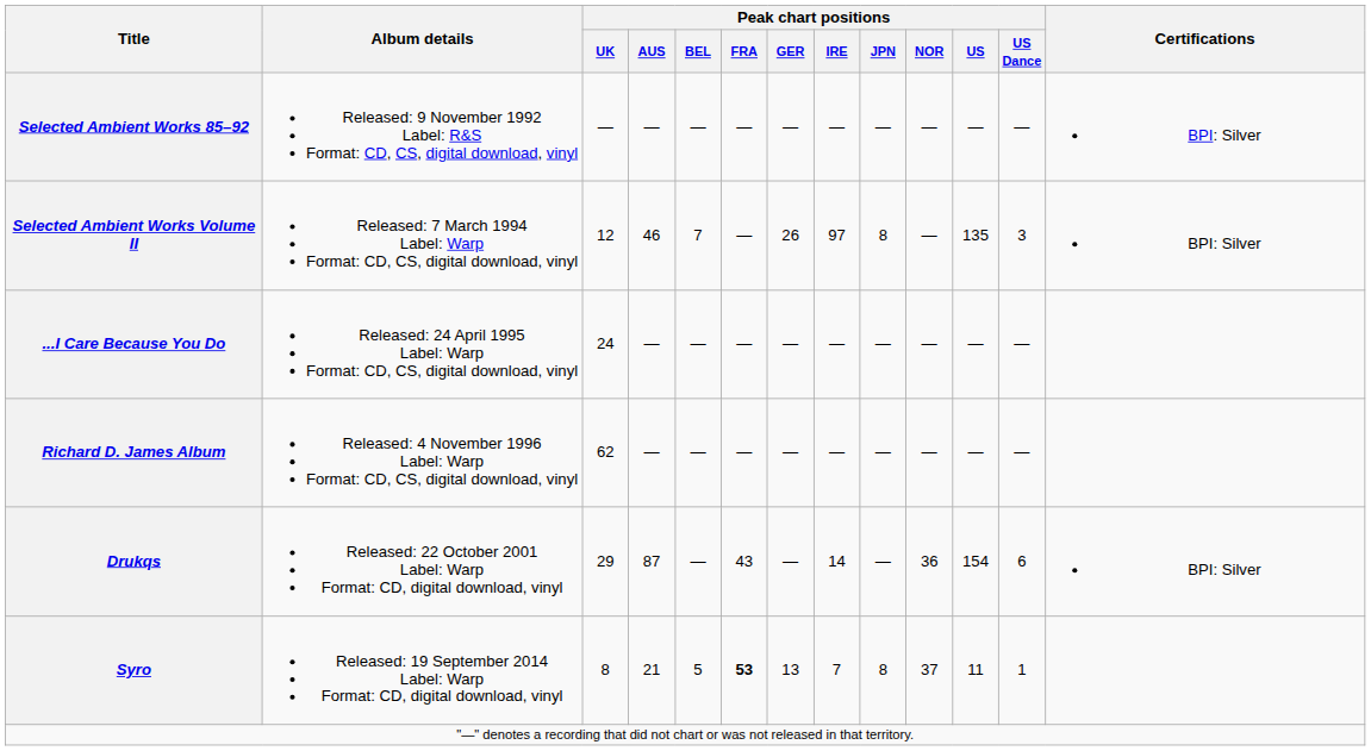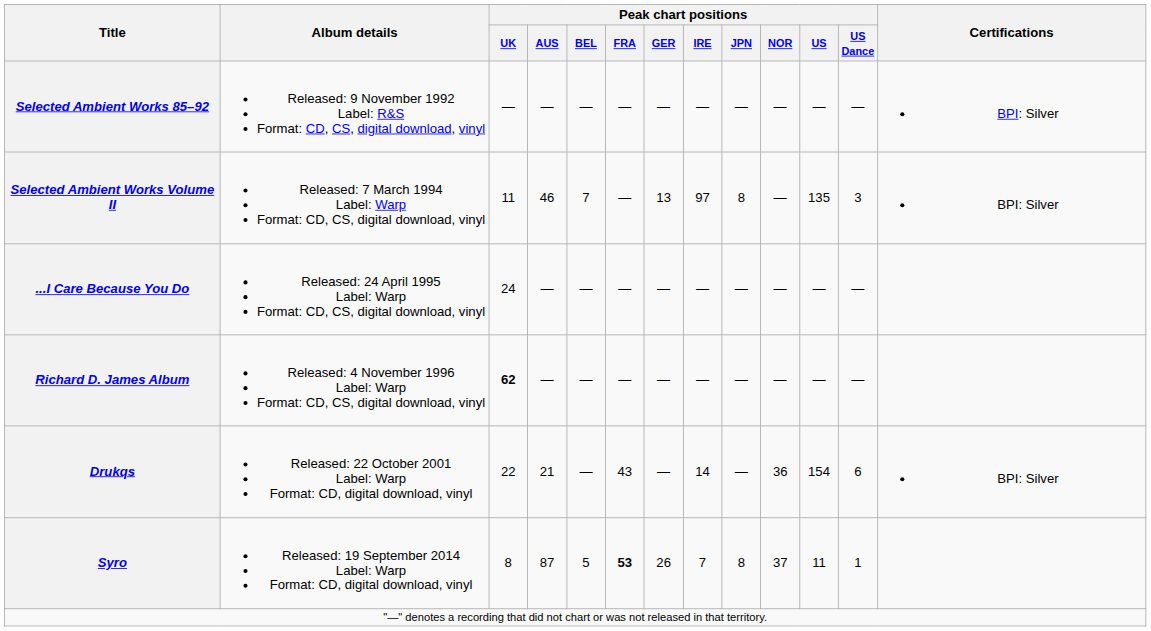 <table class="wikitable plainrowheaders" style="text-align:center;">
 <tr>
 <th scope="col" rowspan="2" style="width:16em">Title</th>
 <th scope="col" rowspan="2" style="width:20em">Album details</th>
 <th scope="col" colspan="10">Peak chart positions</th>
 <th scope="col" rowspan="2" style="width:20em">Certifications</th>
 </tr>
 <tr>
 <th scope="col" style="width:2.5em"><small><a href='#'>UK</a></small><br></th>
 <th style="width:2.5em"><small><a href='#'>AUS</a></small><br></th>
 <th style="width:2.5em"><small><a href='#'>BEL</a></small><br></th>
 <th scope="col" style="width:2.5em"><small><a href='#'>FRA</a></small><br></th>
 <th scope="col" style="width:2.5em"><small><a href='#'>GER</a></small><br></th>
 <th scope="col" style="width:2.5em"><small><a href='#'>IRE</a></small><br></th>
 <th scope="col" style="width:2.5em"><small><a href='#'>JPN</a></small><br></th>
 <th scope="col" style="width:2.5em"><small><a href='#'>NOR</a></small><br></th>
 <th scope="col" style="width:2.5em"><small><a href='#'>US</a></small><br></th>
 <th scope="col" style="width:2.5em"><small><a href='#'>US<br>Dance</a></small><br></th>
 </tr>
 <tr>
 <th scope="row"><em><a href='#'>Selected Ambient Works 85–92</a></em></th>
 <td><br><ul><li>Released: 9 November 1992</li><li>Label: <a href='#'>R&S</a></li><li>Format: <a href='#'>CD</a>, <a href='#'>CS</a>, <a href='#'>digital download</a>, <a href='#'>vinyl</a></li></ul></td>
 <td>—</td>
 <td>—</td>
 <td>—</td>
 <td>—</td>
 <td>—</td>
 <td>—</td>
 <td>—</td>
 <td>—</td>
 <td>—</td>
 <td>—</td>
 <td><br><ul><li><a href='#'>BPI</a>: Silver</li></ul></td>
 </tr>
 <tr>
 <th scope="row"><em><a href='#'>Selected Ambient Works Volume II</a></em></th>
 <td><br><ul><li>Released: 7 March 1994</li><li>Label: <a href='#'>Warp</a></li><li>Format: CD, CS, digital download, vinyl</li></ul></td>
-<td>12</td>
+<td>11</td>
 <td>46<br></td>
 <td>7</td>
 <td>—</td>
-<td>26</td>
+<td>13</td>
 <td>97<br></td>
 <td>8</td>
 <td>—</td>
 <td>135</td>
 <td>3</td>
 <td><br><ul><li>BPI: Silver</li></ul></td>
 </tr>
 <tr>
 <th scope="row"><em><a href='#'>...I Care Because You Do</a></em></th>
 <td><br><ul><li>Released: 24 April 1995</li><li>Label: Warp</li><li>Format: CD, CS, digital download, vinyl</li></ul></td>
 <td>24</td>
 <td>—</td>
 <td>—</td>
 <td>—</td>
 <td>—</td>
 <td>—</td>
 <td>—</td>
 <td>—</td>
 <td>—</td>
 <td>—</td>
 <td></td>
 </tr>
 <tr>
 <th scope="row"><em><a href='#'>Richard D. James Album</a></em></th>
 <td><br><ul><li>Released: 4 November 1996</li><li>Label: Warp</li><li>Format: CD, CS, digital download, vinyl</li></ul></td>
-<td>62</td>
+<td><strong>62</strong></td>
 <td>—</td>
 <td>—</td>
 <td>—</td>
 <td>—</td>
 <td>—</td>
 <td>—</td>
 <td>—</td>
 <td>—</td>
 <td>—</td>
 <td></td>
 </tr>
 <tr>
 <th scope="row"><em><a href='#'>Drukqs</a></em></th>
 <td><br><ul><li>Released: 22 October 2001</li><li>Label: Warp</li><li>Format: CD, digital download, vinyl</li></ul></td>
-<td>29</td>
-<td>87</td>
+<td>22</td>
+<td>21</td>
 <td>—</td>
 <td>43</td>
 <td>—</td>
 <td>14</td>
 <td>—</td>
 <td>36</td>
 <td>154</td>
 <td>6</td>
 <td><br><ul><li>BPI: Silver</li></ul></td>
 </tr>
 <tr>
 <th scope="row"><em><a href='#'>Syro</a></em></th>
 <td><br><ul><li>Released: 19 September 2014</li><li>Label: Warp</li><li>Format: CD, digital download, vinyl</li></ul></td>
 <td>8</td>
-<td>21</td>
+<td>87</td>
 <td>5</td>
 <td><strong>53</strong></td>
-<td>13</td>
+<td>26</td>
 <td>7</td>
 <td>8</td>
 <td>37</td>
 <td>11</td>
 <td>1</td>
 <td></td>
 </tr>
 <tr>
 <td align="center" colspan="15" style="font-size: 85%">"—" denotes a recording that did not chart or was not released in that territory.</td>
 </tr>
 </table>
